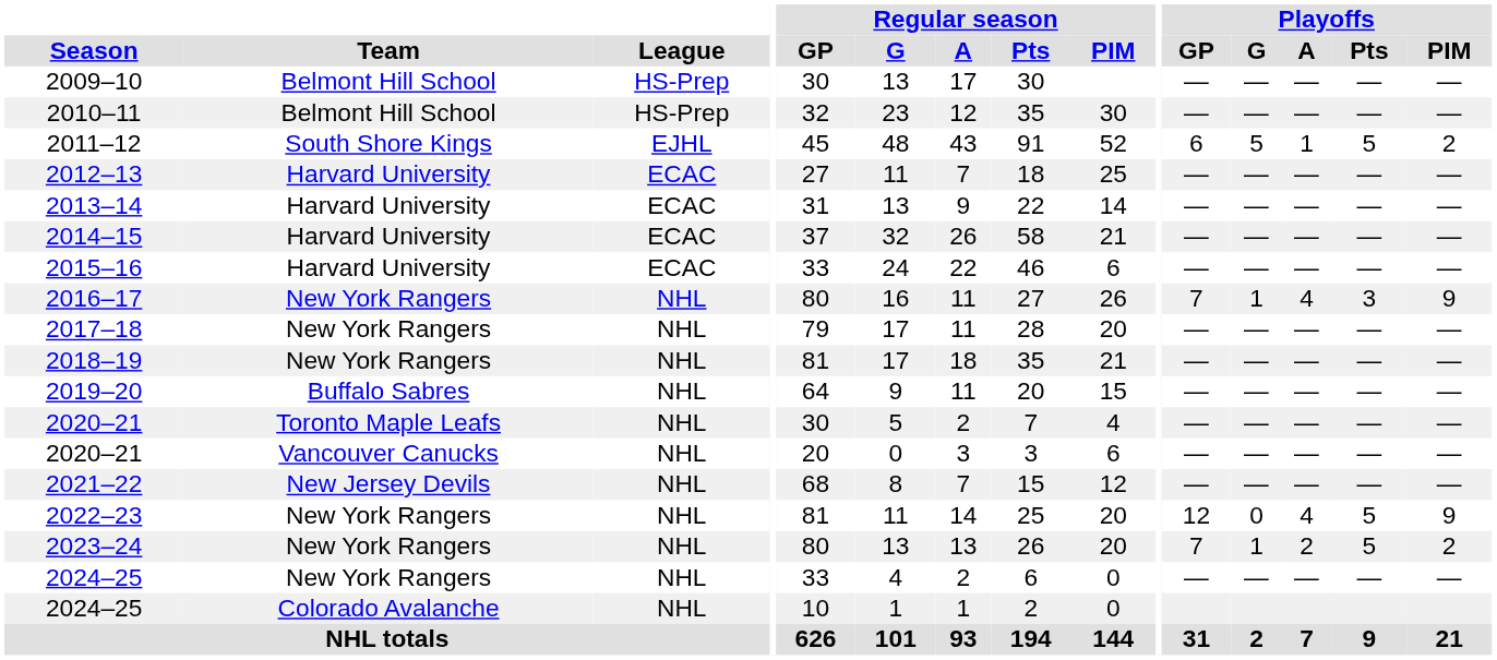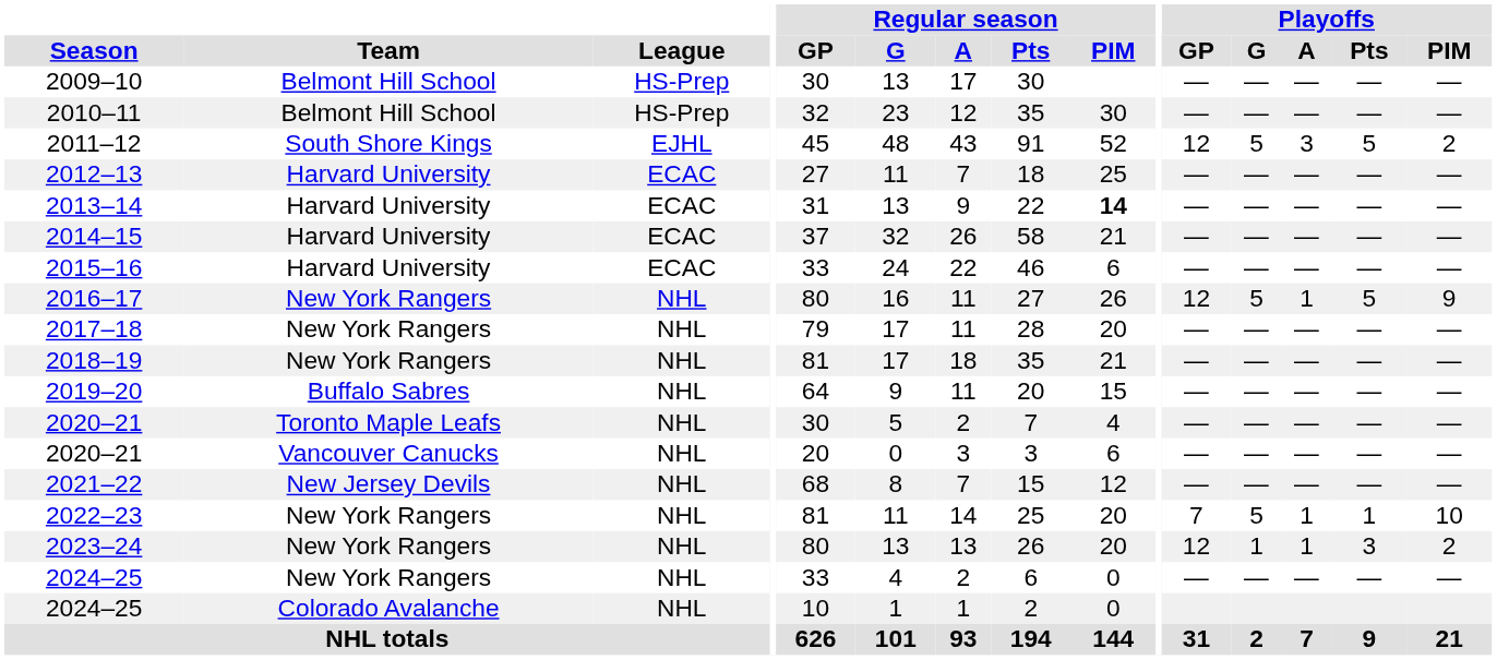 <table border="0" cellpadding="1" cellspacing="0" style="text-align:center; width:60em">
 <tr bgcolor="#e0e0e0">
 <th colspan="3" bgcolor="#ffffff"></th>
 <th rowspan="100" bgcolor="#ffffff"></th>
 <th colspan="5"><a href='#'>Regular season</a></th>
 <th rowspan="100" bgcolor="#ffffff"></th>
 <th colspan="5"><a href='#'>Playoffs</a></th>
 </tr>
 <tr bgcolor="#e0e0e0">
 <th><a href='#'>Season</a></th>
 <th>Team</th>
 <th>League</th>
 <th>GP</th>
 <th><a href='#'>G</a></th>
 <th><a href='#'>A</a></th>
 <th><a href='#'>Pts</a></th>
 <th><a href='#'>PIM</a></th>
 <th>GP</th>
 <th>G</th>
 <th>A</th>
 <th>Pts</th>
 <th>PIM</th>
 </tr>
 <tr>
 <td>2009–10</td>
 <td><a href='#'>Belmont Hill School</a></td>
 <td><a href='#'>HS-Prep</a></td>
 <td>30</td>
 <td>13</td>
 <td>17</td>
 <td>30</td>
 <td></td>
 <td>—</td>
 <td>—</td>
 <td>—</td>
 <td>—</td>
 <td>—</td>
 </tr>
 <tr bgcolor="#f0f0f0">
 <td>2010–11</td>
 <td>Belmont Hill School</td>
 <td>HS-Prep</td>
 <td>32</td>
 <td>23</td>
 <td>12</td>
 <td>35</td>
 <td>30</td>
 <td>—</td>
 <td>—</td>
 <td>—</td>
 <td>—</td>
 <td>—</td>
 </tr>
 <tr>
 <td>2011–12</td>
 <td><a href='#'>South Shore Kings</a></td>
 <td><a href='#'>EJHL</a></td>
 <td>45</td>
 <td>48</td>
 <td>43</td>
 <td>91</td>
 <td>52</td>
-<td>6</td>
+<td>12</td>
 <td>5</td>
-<td>1</td>
+<td>3</td>
 <td>5</td>
 <td>2</td>
 </tr>
 <tr bgcolor="#f0f0f0">
 <td><a href='#'>2012–13</a></td>
 <td><a href='#'>Harvard University</a></td>
 <td><a href='#'>ECAC</a></td>
 <td>27</td>
 <td>11</td>
 <td>7</td>
 <td>18</td>
 <td>25</td>
 <td>—</td>
 <td>—</td>
 <td>—</td>
 <td>—</td>
 <td>—</td>
 </tr>
 <tr>
 <td><a href='#'>2013–14</a></td>
 <td>Harvard University</td>
 <td>ECAC</td>
 <td>31</td>
 <td>13</td>
 <td>9</td>
 <td>22</td>
-<td>14</td>
+<td><strong>14</strong></td>
 <td>—</td>
 <td>—</td>
 <td>—</td>
 <td>—</td>
 <td>—</td>
 </tr>
 <tr bgcolor="#f0f0f0">
 <td><a href='#'>2014–15</a></td>
 <td>Harvard University</td>
 <td>ECAC</td>
 <td>37</td>
 <td>32</td>
 <td>26</td>
 <td>58</td>
 <td>21</td>
 <td>—</td>
 <td>—</td>
 <td>—</td>
 <td>—</td>
 <td>—</td>
 </tr>
 <tr>
 <td><a href='#'>2015–16</a></td>
 <td>Harvard University</td>
 <td>ECAC</td>
 <td>33</td>
 <td>24</td>
 <td>22</td>
 <td>46</td>
 <td>6</td>
 <td>—</td>
 <td>—</td>
 <td>—</td>
 <td>—</td>
 <td>—</td>
 </tr>
 <tr bgcolor="#f0f0f0">
 <td><a href='#'>2016–17</a></td>
 <td><a href='#'>New York Rangers</a></td>
 <td><a href='#'>NHL</a></td>
 <td>80</td>
 <td>16</td>
 <td>11</td>
 <td>27</td>
 <td>26</td>
-<td>7</td>
+<td>12</td>
+<td>5</td>
 <td>1</td>
-<td>4</td>
-<td>3</td>
+<td>5</td>
 <td>9</td>
 </tr>
 <tr>
 <td><a href='#'>2017–18</a></td>
 <td>New York Rangers</td>
 <td>NHL</td>
 <td>79</td>
 <td>17</td>
 <td>11</td>
 <td>28</td>
 <td>20</td>
 <td>—</td>
 <td>—</td>
 <td>—</td>
 <td>—</td>
 <td>—</td>
 </tr>
 <tr bgcolor="#f0f0f0">
 <td><a href='#'>2018–19</a></td>
 <td>New York Rangers</td>
 <td>NHL</td>
 <td>81</td>
 <td>17</td>
 <td>18</td>
 <td>35</td>
 <td>21</td>
 <td>—</td>
 <td>—</td>
 <td>—</td>
 <td>—</td>
 <td>—</td>
 </tr>
 <tr>
 <td><a href='#'>2019–20</a></td>
 <td><a href='#'>Buffalo Sabres</a></td>
 <td>NHL</td>
 <td>64</td>
 <td>9</td>
 <td>11</td>
 <td>20</td>
 <td>15</td>
 <td>—</td>
 <td>—</td>
 <td>—</td>
 <td>—</td>
 <td>—</td>
 </tr>
 <tr bgcolor="#f0f0f0">
 <td><a href='#'>2020–21</a></td>
 <td><a href='#'>Toronto Maple Leafs</a></td>
 <td>NHL</td>
 <td>30</td>
 <td>5</td>
 <td>2</td>
 <td>7</td>
 <td>4</td>
 <td>—</td>
 <td>—</td>
 <td>—</td>
 <td>—</td>
 <td>—</td>
 </tr>
 <tr>
 <td>2020–21</td>
 <td><a href='#'>Vancouver Canucks</a></td>
 <td>NHL</td>
 <td>20</td>
 <td>0</td>
 <td>3</td>
 <td>3</td>
 <td>6</td>
 <td>—</td>
 <td>—</td>
 <td>—</td>
 <td>—</td>
 <td>—</td>
 </tr>
 <tr bgcolor="#f0f0f0">
 <td><a href='#'>2021–22</a></td>
 <td><a href='#'>New Jersey Devils</a></td>
 <td>NHL</td>
 <td>68</td>
 <td>8</td>
 <td>7</td>
 <td>15</td>
 <td>12</td>
 <td>—</td>
 <td>—</td>
 <td>—</td>
 <td>—</td>
 <td>—</td>
 </tr>
 <tr>
 <td><a href='#'>2022–23</a></td>
 <td>New York Rangers</td>
 <td>NHL</td>
 <td>81</td>
 <td>11</td>
 <td>14</td>
 <td>25</td>
 <td>20</td>
-<td>12</td>
-<td>0</td>
-<td>4</td>
+<td>7</td>
 <td>5</td>
-<td>9</td>
+<td>1</td>
+<td>1</td>
+<td>10</td>
 </tr>
 <tr bgcolor="#f0f0f0">
 <td><a href='#'>2023–24</a></td>
 <td>New York Rangers</td>
 <td>NHL</td>
 <td>80</td>
 <td>13</td>
 <td>13</td>
 <td>26</td>
 <td>20</td>
-<td>7</td>
+<td>12</td>
 <td>1</td>
-<td>2</td>
-<td>5</td>
+<td>1</td>
+<td>3</td>
 <td>2</td>
 </tr>
 <tr>
 <td><a href='#'>2024–25</a></td>
 <td>New York Rangers</td>
 <td>NHL</td>
 <td>33</td>
 <td>4</td>
 <td>2</td>
 <td>6</td>
 <td>0</td>
 <td>—</td>
 <td>—</td>
 <td>—</td>
 <td>—</td>
 <td>—</td>
 </tr>
 <tr bgcolor="#f0f0f0">
 <td>2024–25</td>
 <td><a href='#'>Colorado Avalanche</a></td>
 <td>NHL</td>
 <td>10</td>
 <td>1</td>
 <td>1</td>
 <td>2</td>
 <td>0</td>
 <td></td>
 <td></td>
 <td></td>
 <td></td>
 <td></td>
 </tr>
 <tr bgcolor="#e0e0e0">
 <th colspan="3">NHL totals</th>
 <th>626</th>
 <th>101</th>
 <th>93</th>
 <th>194</th>
 <th>144</th>
 <th>31</th>
 <th>2</th>
 <th>7</th>
 <th>9</th>
 <th>21</th>
 </tr>
 </table>
